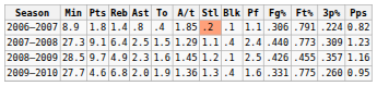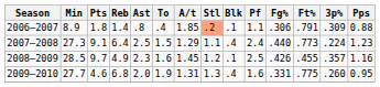 <table class="wikitable">
 <tr>
 <th>Season</th>
 <th>Min</th>
 <th>Pts</th>
 <th>Reb</th>
 <th>Ast</th>
 <th>To</th>
 <th>A/t</th>
 <th>Stl</th>
 <th>Blk</th>
 <th>Pf</th>
 <th>Fg%</th>
 <th>Ft%</th>
 <th>3p%</th>
 <th>Pps</th>
 </tr>
 <tr>
 <td>2006–2007</td>
 <td>8.9</td>
 <td>1.8</td>
 <td>1.4</td>
 <td>.8</td>
 <td>.4</td>
 <td>1.85</td>
 <td style="background: lightsalmon;">.2</td>
 <td>.1</td>
 <td>1.1</td>
 <td>.306</td>
 <td>.791</td>
-<td>.224</td>
-<td>0.82</td>
+<td>.309</td>
+<td>0.88</td>
 </tr>
 <tr>
 <td>2007–2008</td>
 <td>27.3</td>
 <td>9.1</td>
 <td>6.4</td>
 <td>2.5</td>
 <td>1.5</td>
 <td>1.29</td>
 <td>1.1</td>
 <td>.4</td>
 <td>2.4</td>
 <td>.440</td>
 <td>.773</td>
-<td>.309</td>
+<td>.224</td>
 <td>1.23</td>
 </tr>
 <tr>
 <td>2008–2009</td>
 <td>28.5</td>
 <td>9.7</td>
 <td>4.9</td>
 <td>2.3</td>
 <td>1.6</td>
 <td>1.45</td>
 <td>1.2</td>
 <td>.1</td>
 <td>2.5</td>
 <td>.426</td>
 <td>.455</td>
 <td>.357</td>
 <td>1.16</td>
 </tr>
 <tr>
 <td>2009–2010</td>
 <td>27.7</td>
 <td>4.6</td>
 <td>6.8</td>
 <td>2.0</td>
 <td>1.9</td>
-<td>1.36</td>
+<td>1.31</td>
 <td>1.3</td>
 <td>.4</td>
 <td>1.6</td>
 <td>.331</td>
 <td>.775</td>
 <td>.260</td>
 <td>0.95</td>
 </tr>
 <tr>
 </tr>
 </table>
